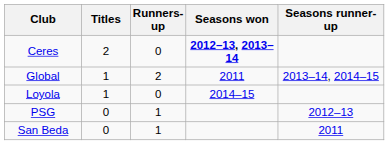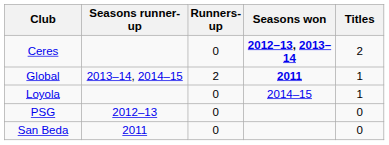 <table class="wikitable sortable" style="text-align: center;">
 <tr>
 <th style="width:100px">Club</th>
-<th style="width:60px">Titles</th>
+<th style="width:140px">Seasons runner-up</th>
 <th style="width:60px">Runners-up</th>
 <th style="width:120px">Seasons won</th>
-<th style="width:140px">Seasons runner-up</th>
+<th style="width:60px">Titles</th>
 </tr>
 <tr>
 <td><a href='#'>Ceres</a></td>
-<td style="text-align:center;">2</td>
+<td></td>
 <td style="text-align:center;">0</td>
 <td><strong><a href='#'>2012–13</a>, <a href='#'>2013–14</a></strong></td>
-<td></td>
+<td style="text-align:center;">2</td>
 </tr>
 <tr>
 <td><a href='#'>Global</a></td>
+<td><a href='#'>2013–14</a>, <a href='#'>2014–15</a></td>
+<td style="text-align:center;">2</td>
+<td><strong><a href='#'>2011</a></strong></td>
 <td style="text-align:center;">1</td>
-<td style="text-align:center;">2</td>
-<td><a href='#'>2011</a></td>
-<td><a href='#'>2013–14</a>, <a href='#'>2014–15</a></td>
 </tr>
 <tr>
 <td><a href='#'>Loyola</a></td>
-<td style="text-align:center;">1</td>
+<td></td>
 <td style="text-align:center;">0</td>
 <td><a href='#'>2014–15</a></td>
-<td></td>
+<td style="text-align:center;">1</td>
 </tr>
 <tr>
 <td><a href='#'>PSG</a></td>
+<td><a href='#'>2012–13</a></td>
 <td style="text-align:center;">0</td>
-<td style="text-align:center;">1</td>
 <td></td>
-<td><a href='#'>2012–13</a></td>
+<td style="text-align:center;">0</td>
 </tr>
 <tr>
 <td><a href='#'>San Beda</a></td>
+<td><a href='#'>2011</a></td>
 <td style="text-align:center;">0</td>
-<td style="text-align:center;">1</td>
 <td></td>
-<td><a href='#'>2011</a></td>
+<td style="text-align:center;">0</td>
 </tr>
 </table>
